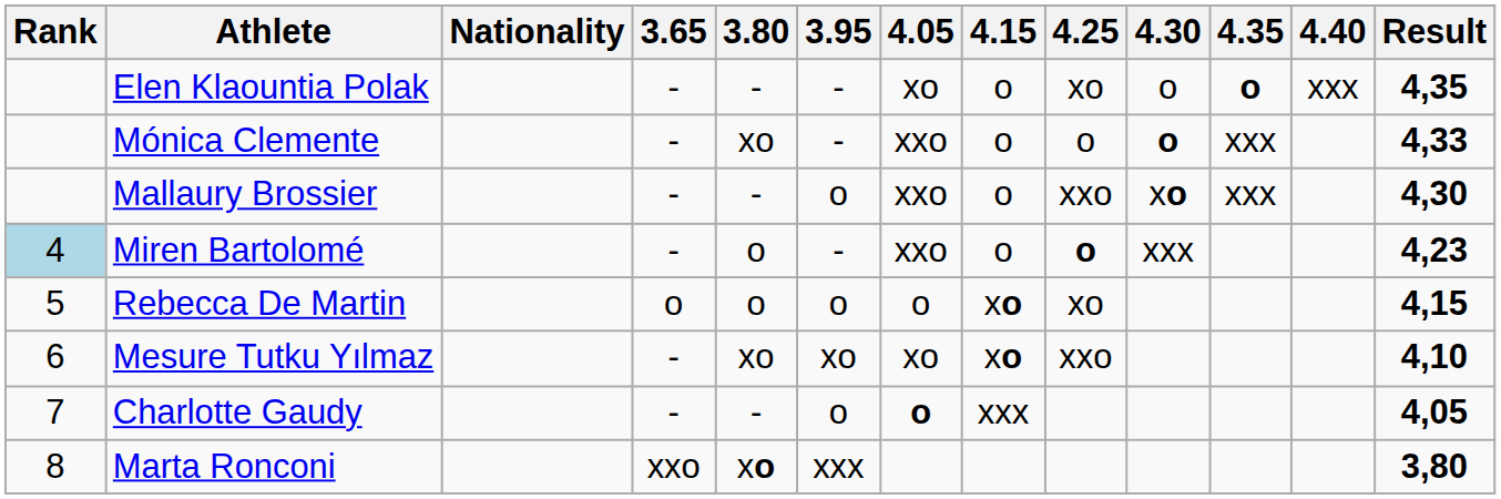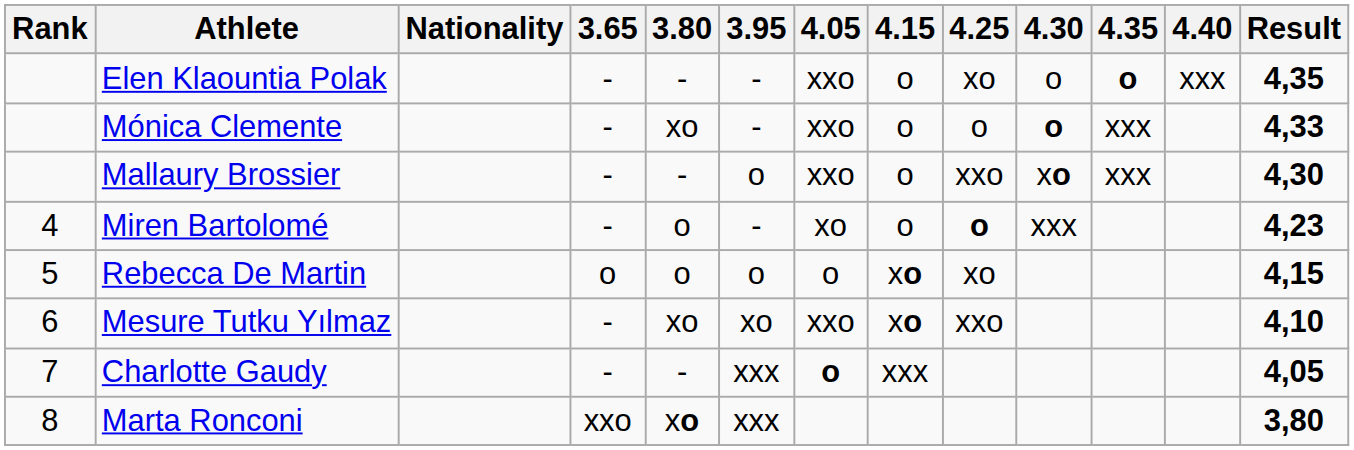 <table class="wikitable sortable" style="text-align:center">
 <tr>
 <th>Rank</th>
 <th>Athlete</th>
 <th>Nationality</th>
 <th>3.65</th>
 <th>3.80</th>
 <th>3.95</th>
 <th>4.05</th>
 <th>4.15</th>
 <th>4.25</th>
 <th>4.30</th>
 <th>4.35</th>
 <th>4.40</th>
 <th>Result</th>
 </tr>
 <tr>
 <td></td>
 <td align="left"><a href='#'>Elen Klaountia Polak</a></td>
 <td align="left"></td>
 <td>-</td>
 <td>-</td>
 <td>-</td>
-<td>xo</td>
+<td>xxo</td>
 <td>o</td>
 <td>xo</td>
 <td>o</td>
 <td><strong>o</strong></td>
 <td>xxx</td>
 <td><strong>4,35</strong></td>
 </tr>
 <tr>
 <td></td>
 <td align="left"><a href='#'>Mónica Clemente</a></td>
 <td align="left"></td>
 <td>-</td>
 <td>xo</td>
 <td>-</td>
 <td>xxo</td>
 <td>o</td>
 <td>o</td>
 <td><strong>o</strong></td>
 <td>xxx</td>
 <td></td>
 <td><strong>4,33</strong></td>
 </tr>
 <tr>
 <td></td>
 <td align="left"><a href='#'>Mallaury Brossier</a></td>
 <td align="left"></td>
 <td>-</td>
 <td>-</td>
 <td>o</td>
 <td>xxo</td>
 <td>o</td>
 <td>xxo</td>
 <td>x<strong>o</strong></td>
 <td>xxx</td>
 <td></td>
 <td><strong>4,30</strong></td>
 </tr>
 <tr>
-<td style="background: lightblue;">4</td>
+<td>4</td>
 <td align="left"><a href='#'>Miren Bartolomé</a></td>
 <td align="left"></td>
 <td>-</td>
 <td>o</td>
 <td>-</td>
-<td>xxo</td>
+<td>xo</td>
 <td>o</td>
 <td><strong>o</strong></td>
 <td>xxx</td>
 <td></td>
 <td></td>
 <td><strong>4,23</strong></td>
 </tr>
 <tr>
 <td>5</td>
 <td align="left"><a href='#'>Rebecca De Martin</a></td>
 <td align="left"></td>
 <td>o</td>
 <td>o</td>
 <td>o</td>
 <td>o</td>
 <td>x<strong>o</strong></td>
 <td>xo</td>
 <td></td>
 <td></td>
 <td></td>
 <td><strong>4,15</strong></td>
 </tr>
 <tr>
 <td>6</td>
 <td align="left"><a href='#'>Mesure Tutku Yılmaz</a></td>
 <td align="left"></td>
 <td>-</td>
 <td>xo</td>
 <td>xo</td>
-<td>xo</td>
+<td>xxo</td>
 <td>x<strong>o</strong></td>
 <td>xxo</td>
 <td></td>
 <td></td>
 <td></td>
 <td><strong>4,10</strong></td>
 </tr>
 <tr>
 <td>7</td>
 <td align="left"><a href='#'>Charlotte Gaudy</a></td>
 <td align="left"></td>
 <td>-</td>
 <td>-</td>
-<td>o</td>
+<td>xxx</td>
 <td><strong>o </strong></td>
 <td>xxx</td>
 <td></td>
 <td></td>
 <td></td>
 <td></td>
 <td><strong>4,05</strong></td>
 </tr>
 <tr>
 <td>8</td>
 <td align="left"><a href='#'>Marta Ronconi</a></td>
 <td align="left"></td>
 <td>xxo</td>
 <td>x<strong>o</strong></td>
 <td>xxx</td>
 <td></td>
 <td></td>
 <td></td>
 <td></td>
 <td></td>
 <td></td>
 <td><strong>3,80</strong></td>
 </tr>
 </table>
